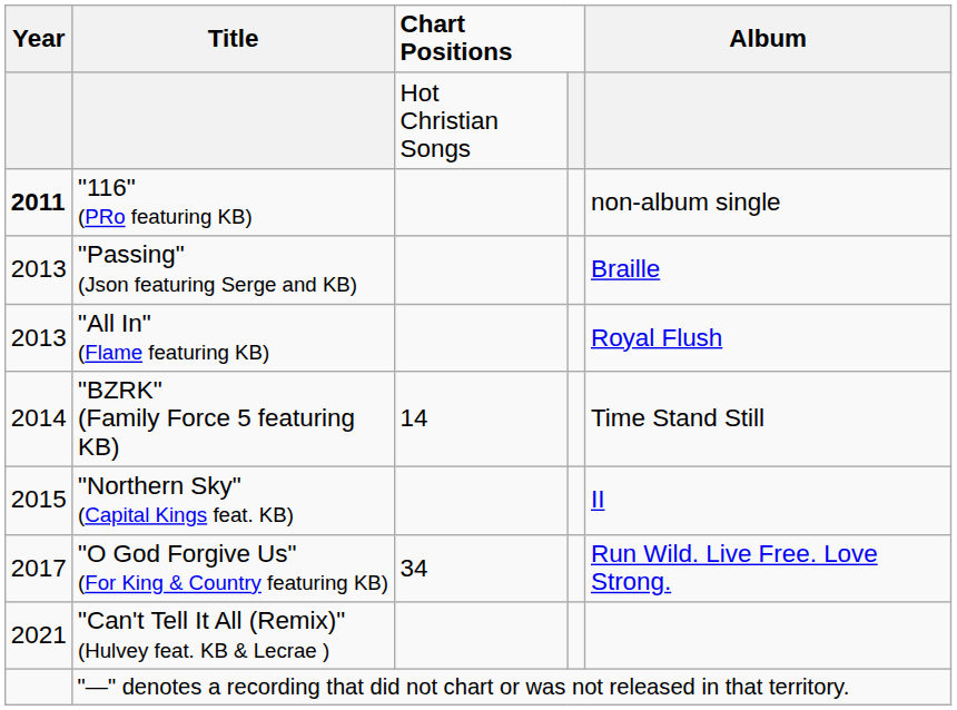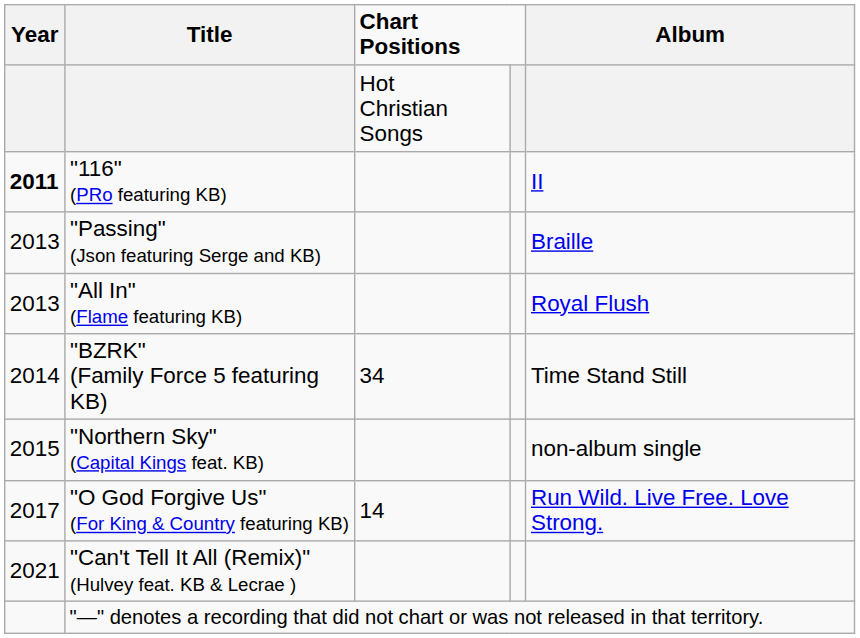 <table class="wikitable">
 <tr>
 <th>Year</th>
 <th>Title</th>
 <td colspan="2"><strong>Chart Positions</strong></td>
 <th>Album</th>
 </tr>
 <tr>
 <th></th>
 <th></th>
 <td>Hot<br>Christian<br>Songs</td>
 <th></th>
 <th></th>
 </tr>
 <tr>
 <td><strong>2011</strong></td>
 <td>"116"<br><small>(<a href='#'>PRo</a> featuring KB)</small></td>
 <td></td>
 <td></td>
-<td>non-album single</td>
+<td><a href='#'>II</a></td>
 </tr>
 <tr>
 <td>2013</td>
 <td>"Passing"<br><small>(Json featuring Serge and KB)</small></td>
 <td></td>
 <td></td>
 <td><a href='#'>Braille</a></td>
 </tr>
 <tr>
 <td>2013</td>
 <td>"All In"<br><small>(<a href='#'>Flame</a> featuring KB)</small></td>
 <td></td>
 <td></td>
 <td><a href='#'>Royal Flush</a></td>
 </tr>
 <tr>
 <td>2014</td>
 <td>"BZRK"<br>(Family Force 5 featuring KB)</td>
-<td>14</td>
+<td>34</td>
 <td></td>
 <td>Time Stand Still</td>
 </tr>
 <tr>
 <td>2015</td>
 <td>"Northern Sky"<br><small>(<a href='#'>Capital Kings</a> feat. KB)</small></td>
 <td></td>
 <td></td>
-<td><a href='#'>II</a></td>
+<td>non-album single</td>
 </tr>
 <tr>
 <td>2017</td>
 <td>"O God Forgive Us"<br><small>(<a href='#'>For King & Country</a> featuring KB)</small></td>
-<td>34</td>
+<td>14</td>
 <td></td>
 <td><a href='#'>Run Wild. Live Free. Love Strong.</a></td>
 </tr>
 <tr>
 <td>2021</td>
 <td>"Can't Tell It All (Remix)"<br><small>(Hulvey feat. KB & Lecrae )</small></td>
 <td></td>
 <td></td>
 <td></td>
 </tr>
 <tr>
 <td></td>
 <td colspan="14" style="font-size:90%">"—" denotes a recording that did not chart or was not released in that territory.</td>
 </tr>
 </table>
